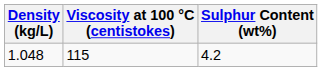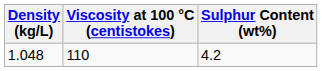 <table class="wikitable">
 <tr>
 <th><a href='#'>Density</a><br>(kg/L)</th>
 <th><a href='#'>Viscosity</a> at 100 °C<br>(<a href='#'>centistokes</a>)</th>
 <th><a href='#'>Sulphur</a> Content<br>(wt%)</th>
 </tr>
 <tr>
 <td>1.048</td>
-<td>115</td>
+<td>110</td>
 <td>4.2</td>
 </tr>
 </table>
